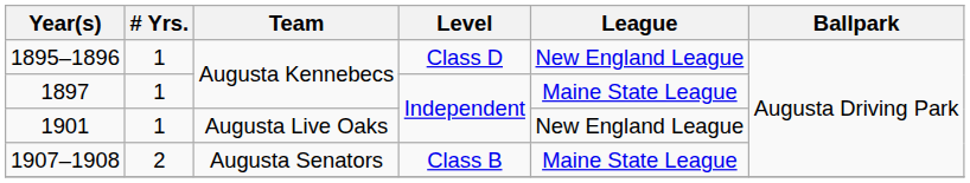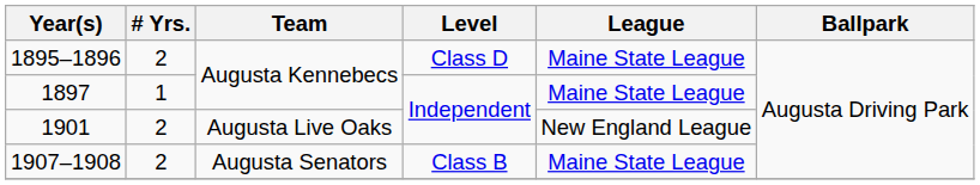 <table class="wikitable" style="text-align:center; font-size: 95%;">
 <tr>
 <th>Year(s)</th>
 <th># Yrs.</th>
 <th>Team</th>
 <th>Level</th>
 <th>League</th>
 <th>Ballpark</th>
 </tr>
 <tr>
 <td>1895–1896</td>
-<td>1</td>
+<td>2</td>
 <td rowspan=2>Augusta Kennebecs</td>
 <td><a href='#'>Class D</a></td>
-<td><a href='#'>New England League</a></td>
+<td><a href='#'>Maine State League</a></td>
 <td rowspan=4>Augusta Driving Park</td>
 </tr>
 <tr>
 <td>1897</td>
 <td>1</td>
 <td rowspan=2><a href='#'>Independent</a></td>
 <td><a href='#'>Maine State League</a></td>
 </tr>
 <tr>
 <td>1901</td>
-<td>1</td>
+<td>2</td>
 <td>Augusta Live Oaks</td>
 <td>New England League</td>
 </tr>
 <tr>
 <td>1907–1908</td>
 <td>2</td>
 <td>Augusta Senators</td>
 <td><a href='#'>Class B</a></td>
 <td><a href='#'>Maine State League</a></td>
 </tr>
 <tr>
 </tr>
 </table>
